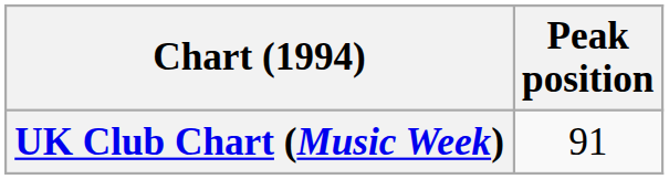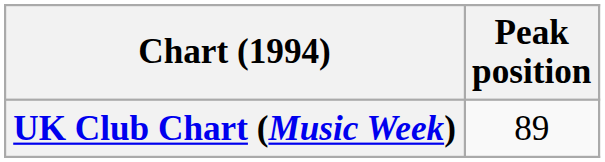 <table class="wikitable sortable plainrowheaders" style="text-align:center">
 <tr>
 <th scope="col">Chart (1994)</th>
 <th scope="col">Peak<br>position</th>
 </tr>
 <tr>
 <th scope="row"><a href='#'>UK Club Chart</a> (<em><a href='#'>Music Week</a></em>)</th>
-<td>91</td>
+<td>89</td>
 </tr>
 </table>
